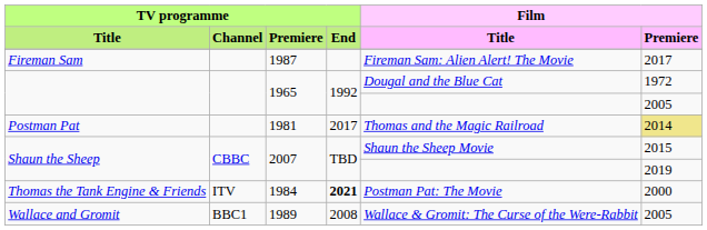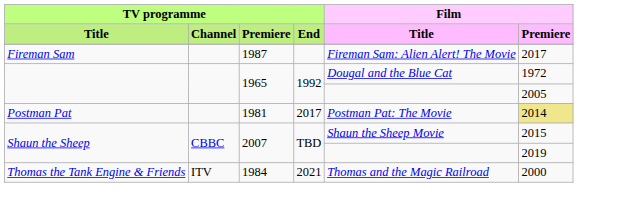 <table class="wikitable sortable">
 <tr>
 <th scope="col" colspan="4" style="background-color:#bfff80">TV programme</th>
 <th scope="col" colspan="2" style="background-color:#ffccff">Film</th>
 </tr>
 <tr>
 <th scope="col" style="background-color:#bfee80">Title</th>
 <th scope="col" style="background-color:#bfee80">Channel</th>
 <th scope="col" style="background-color:#bfee80">Premiere</th>
 <th scope="col" style="background-color:#bfee80">End</th>
 <th scope="col" style="background-color:#ffbbff">Title</th>
 <th scope="col" style="background-color:#ffbbff">Premiere</th>
 </tr>
 <tr>
 </tr>
 <tr>
 <td><em><a href='#'>Fireman Sam</a></em></td>
 <td></td>
 <td>1987</td>
 <td></td>
 <td><em><a href='#'>Fireman Sam: Alien Alert! The Movie</a></em></td>
 <td>2017</td>
 </tr>
 <tr>
 <td rowspan="2"><em></em></td>
 <td rowspan="2"></td>
 <td rowspan="2">1965</td>
 <td rowspan="2">1992</td>
 <td><em><a href='#'>Dougal and the Blue Cat</a></em></td>
 <td>1972</td>
 </tr>
 <tr>
 <td><em></em></td>
 <td>2005</td>
 </tr>
 <tr>
 <td><em><a href='#'>Postman Pat</a></em></td>
 <td></td>
 <td>1981</td>
 <td>2017</td>
-<td><em><a href='#'>Thomas and the Magic Railroad</a></em></td>
+<td><em><a href='#'>Postman Pat: The Movie</a></em></td>
 <td style="background: khaki;">2014</td>
 </tr>
 <tr>
 <td rowspan="2"><em><a href='#'>Shaun the Sheep</a></em></td>
 <td rowspan="2"><a href='#'>CBBC</a></td>
 <td rowspan="2">2007</td>
 <td rowspan="2">TBD</td>
 <td><em><a href='#'>Shaun the Sheep Movie</a></em></td>
 <td>2015</td>
 </tr>
 <tr>
 <td><em></em></td>
 <td>2019</td>
 </tr>
 <tr>
 <td><em><a href='#'>Thomas the Tank Engine & Friends</a></em></td>
 <td>ITV</td>
 <td>1984</td>
-<td><strong>2021</strong></td>
-<td><em><a href='#'>Postman Pat: The Movie</a></em></td>
+<td>2021</td>
+<td><em><a href='#'>Thomas and the Magic Railroad</a></em></td>
 <td>2000</td>
 </tr>
-<tr>
-<td><em><a href='#'>Wallace and Gromit</a></em></td>
-<td>BBC1</td>
-<td>1989</td>
-<td>2008</td>
-<td><em><a href='#'>Wallace & Gromit: The Curse of the Were-Rabbit</a></em></td>
-<td>2005</td>
-</tr>
 </table>
